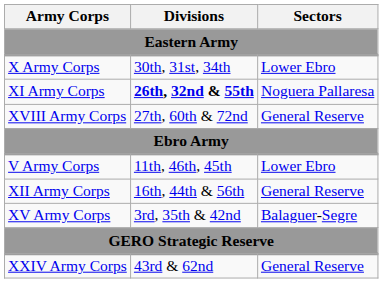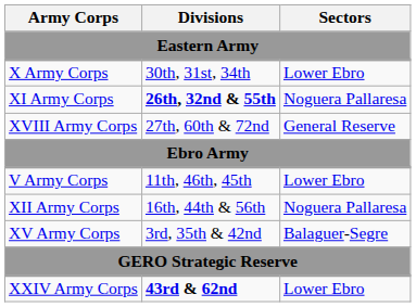 <table class="wikitable">
 <tr>
 <th>Army Corps</th>
 <th>Divisions</th>
 <th>Sectors</th>
 </tr>
 <tr>
 <td colspan="4" style="background-color:#999;" align="center"><span><strong>Eastern Army</strong></span></td>
 </tr>
 <tr style="border-top:solid 3px #999;">
 </tr>
 <tr>
 <td><a href='#'>X Army Corps</a></td>
 <td><a href='#'>30th</a>, <a href='#'>31st</a>, <a href='#'>34th</a></td>
 <td><a href='#'>Lower Ebro</a></td>
 </tr>
 <tr>
 <td><a href='#'>XI Army Corps</a></td>
 <td><strong><a href='#'>26th</a>, <a href='#'>32nd</a> & <a href='#'>55th</a></strong></td>
 <td><a href='#'>Noguera Pallaresa</a></td>
 </tr>
 <tr>
 <td><a href='#'>XVIII Army Corps</a></td>
 <td><a href='#'>27th</a>, <a href='#'>60th</a> & <a href='#'>72nd</a></td>
 <td><a href='#'>General Reserve</a></td>
 </tr>
 <tr>
 <td colspan="4" style="background-color:#999;" align="center"><span><strong>Ebro Army</strong></span></td>
 </tr>
 <tr style="border-top:solid 3px #999;">
 </tr>
 <tr>
 <td><a href='#'>V Army Corps</a></td>
 <td><a href='#'>11th</a>, <a href='#'>46th</a>, <a href='#'>45th</a></td>
 <td><a href='#'>Lower Ebro</a></td>
 </tr>
 <tr>
 <td><a href='#'>XII Army Corps</a></td>
 <td><a href='#'>16th</a>, <a href='#'>44th</a> & <a href='#'>56th</a></td>
-<td><a href='#'>General Reserve</a></td>
+<td><a href='#'>Noguera Pallaresa</a></td>
 </tr>
 <tr>
 <td><a href='#'>XV Army Corps</a></td>
 <td><a href='#'>3rd</a>, <a href='#'>35th</a> &  <a href='#'>42nd</a></td>
 <td><a href='#'>Balaguer</a>-<a href='#'>Segre</a></td>
 </tr>
 <tr>
 <td colspan="4" style="background-color:#999;" align="center"><span><strong>GERO Strategic Reserve</strong></span></td>
 </tr>
 <tr style="border-top:solid 3px #999;">
 </tr>
 <tr>
 <td><a href='#'>XXIV Army Corps</a></td>
-<td><a href='#'>43rd</a> & <a href='#'>62nd</a></td>
-<td><a href='#'>General Reserve</a></td>
+<td><strong><a href='#'>43rd</a> & <a href='#'>62nd</a></strong></td>
+<td><a href='#'>Lower Ebro</a></td>
 </tr>
 </table>
